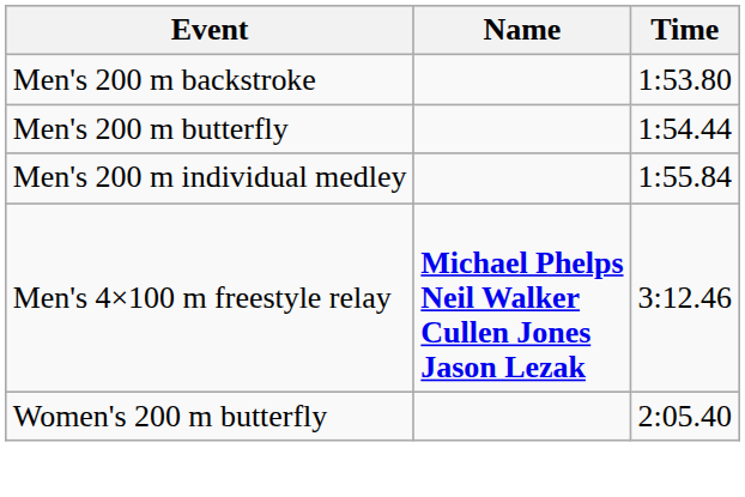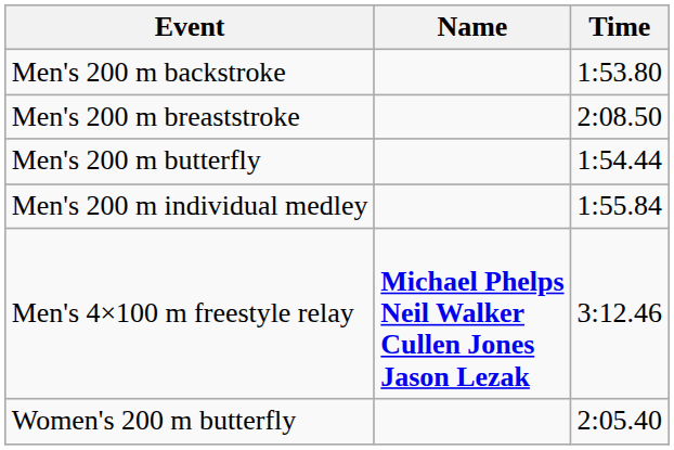 <table class="wikitable">
 <tr>
 <th>Event</th>
 <th>Name</th>
 <th>Time</th>
 </tr>
 <tr>
 <td>Men's 200 m backstroke</td>
 <td></td>
 <td>1:53.80</td>
+</tr>
+<tr>
+<td>Men's 200 m breaststroke</td>
+<td></td>
+<td>2:08.50</td>
 </tr>
 <tr>
 <td>Men's 200 m butterfly</td>
 <td></td>
 <td>1:54.44</td>
 </tr>
 <tr>
 <td>Men's 200 m individual medley</td>
 <td></td>
 <td>1:55.84</td>
 </tr>
 <tr>
 <td>Men's 4×100 m freestyle relay</td>
 <td><strong><br><a href='#'>Michael Phelps</a><br><a href='#'>Neil Walker</a><br><a href='#'>Cullen Jones</a><br><a href='#'>Jason Lezak</a></strong></td>
 <td>3:12.46</td>
 </tr>
 <tr>
 <td>Women's 200 m butterfly</td>
 <td></td>
 <td>2:05.40</td>
 </tr>
 </table>
